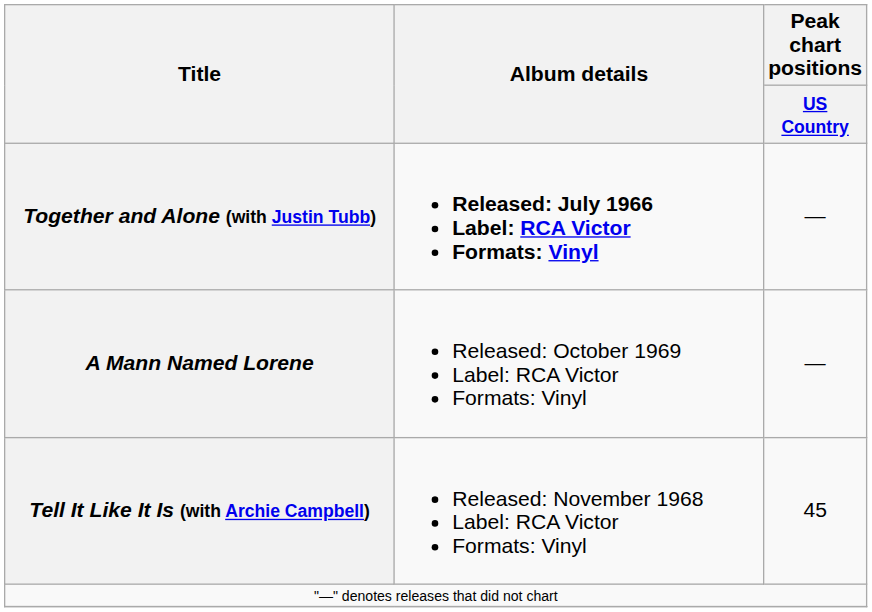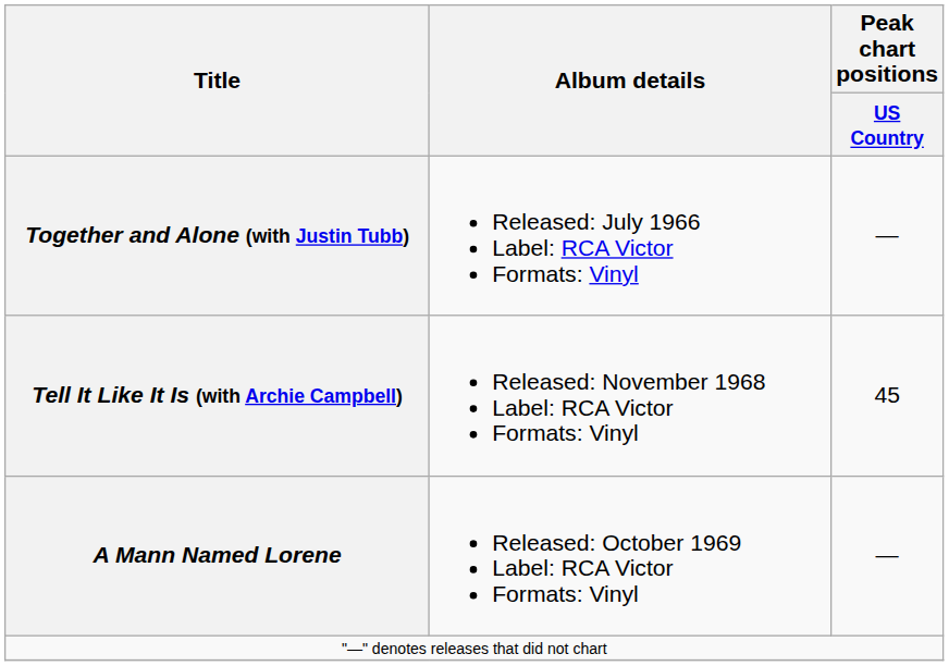 <table class="wikitable plainrowheaders" style="text-align:center;" border="1">
 <tr>
 <th scope="col" rowspan="2" style="width:18em;">Title</th>
 <th scope="col" rowspan="2" style="width:17em;">Album details</th>
 <th scope="col" colspan="1">Peak<br>chart<br>positions</th>
 </tr>
 <tr>
 <th scope="col" style="50"><a href='#'><small>US<br>Country</small></a></th>
 </tr>
 <tr>
 <th scope="row"><em>Together and Alone</em> <small>(with <a href='#'>Justin Tubb</a>)</small></th>
-<td align="left"><strong><br><ul><li>Released: July 1966</li><li>Label: <a href='#'>RCA Victor</a></li><li>Formats: <a href='#'>Vinyl</a></li></ul></strong></td>
-<td>—</td>
-</tr>
-<tr>
-<th scope="row"><em>A Mann Named Lorene</em></th>
-<td align="left"><br><ul><li>Released: October 1969</li><li>Label: RCA Victor</li><li>Formats: Vinyl</li></ul></td>
+<td align="left"><br><ul><li>Released: July 1966</li><li>Label: <a href='#'>RCA Victor</a></li><li>Formats: <a href='#'>Vinyl</a></li></ul></td>
 <td>—</td>
 </tr>
 <tr>
 <th scope="row"><em>Tell It Like It Is</em> <small>(with <a href='#'>Archie Campbell</a>)</small></th>
 <td align="left"><br><ul><li>Released: November 1968</li><li>Label: RCA Victor</li><li>Formats: Vinyl</li></ul></td>
 <td>45</td>
 </tr>
 <tr>
+<th scope="row"><em>A Mann Named Lorene</em></th>
+<td align="left"><br><ul><li>Released: October 1969</li><li>Label: RCA Victor</li><li>Formats: Vinyl</li></ul></td>
+<td>—</td>
+</tr>
+<tr>
 <td colspan="3" style="font-size:8pt">"—" denotes releases that did not chart</td>
 </tr>
 <tr>
 </tr>
 </table>
